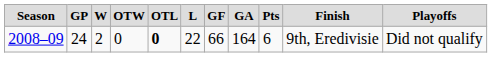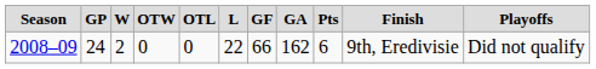 <table class="wikitable">
 <tr align="center" style="font-size: small; font-weight:bold; background-color:#dddddd; padding:5px;" |>
 <td>Season</td>
 <td>GP</td>
 <td>W</td>
 <td>OTW</td>
 <td>OTL</td>
 <td>L</td>
 <td>GF</td>
 <td>GA</td>
 <td>Pts</td>
 <td>Finish</td>
 <td>Playoffs</td>
 </tr>
 <tr>
 <td><a href='#'>2008–09</a></td>
 <td>24</td>
 <td>2</td>
 <td>0</td>
-<td><strong>0</strong></td>
+<td>0</td>
 <td>22</td>
 <td>66</td>
-<td>164</td>
+<td>162</td>
 <td>6</td>
 <td>9th, Eredivisie</td>
 <td>Did not qualify</td>
 </tr>
 </table>
